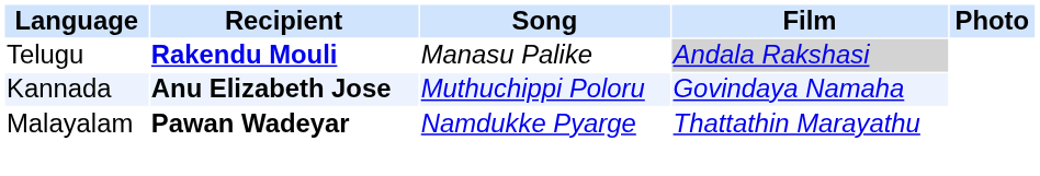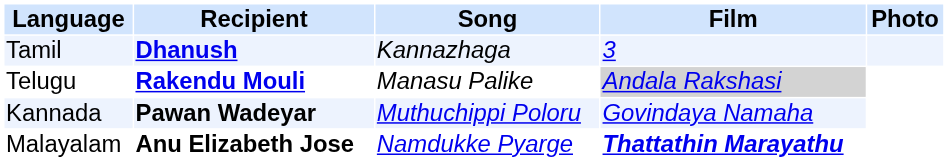 <table cellspacing="1" cellpadding="1" border="0" style="width:50%;">
 <tr style="background:#d1e4fd;">
 <th>Language</th>
 <th>Recipient</th>
 <th>Song</th>
 <th>Film</th>
 <th>Photo</th>
+</tr>
+<tr style="background:#edf3fe;">
+<td>Tamil</td>
+<td><strong><a href='#'>Dhanush</a></strong></td>
+<td><em>Kannazhaga</em></td>
+<td><em><a href='#'>3</a></em></td>
+<td></td>
 </tr>
 <tr>
 <td>Telugu</td>
 <td><strong><a href='#'>Rakendu Mouli</a></strong></td>
 <td><em>Manasu Palike</em></td>
 <td style="background: lightgrey;"><em><a href='#'>Andala Rakshasi</a></em></td>
 </tr>
 <tr style="background:#edf3fe;">
 <td>Kannada</td>
-<td><strong>Anu Elizabeth Jose</strong></td>
+<td><strong>Pawan Wadeyar</strong></td>
 <td><em><a href='#'>Muthuchippi Poloru</a></em></td>
 <td><em><a href='#'>Govindaya Namaha</a></em></td>
 </tr>
 <tr>
 <td>Malayalam</td>
-<td><strong>Pawan Wadeyar</strong></td>
+<td><strong>Anu Elizabeth Jose</strong></td>
 <td><em><a href='#'>Namdukke Pyarge</a></em></td>
-<td><em><a href='#'>Thattathin Marayathu</a></em></td>
+<td><strong><em><a href='#'>Thattathin Marayathu</a></em></strong></td>
 </tr>
 </table>
